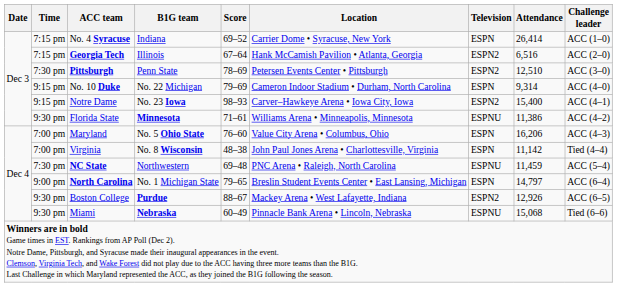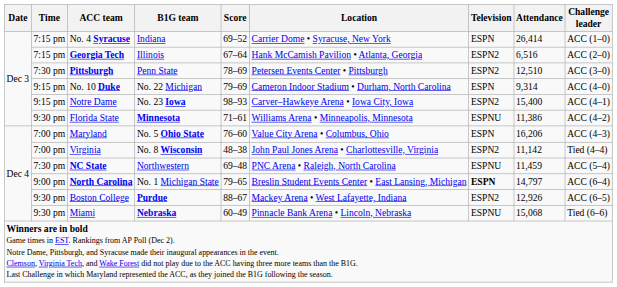 <table class="wikitable" style="font-size: 95%">
 <tr>
 <th>Date</th>
 <th>Time</th>
 <th>ACC team</th>
 <th>B1G team</th>
 <th>Score</th>
 <th>Location</th>
 <th>Television</th>
 <th>Attendance</th>
 <th>Challenge<br>leader</th>
 </tr>
 <tr>
 <td rowspan=6>Dec 3</td>
 <td>7:15 pm</td>
 <td>No. 4 <strong><a href='#'>Syracuse</a></strong></td>
 <td><a href='#'>Indiana</a></td>
 <td>69–52</td>
 <td><a href='#'>Carrier Dome</a> • <a href='#'>Syracuse, New York</a></td>
 <td>ESPN</td>
 <td>26,414</td>
 <td>ACC (1–0)</td>
 </tr>
 <tr>
 <td>7:15 pm</td>
 <td><strong><a href='#'>Georgia Tech</a></strong></td>
 <td><a href='#'>Illinois</a></td>
 <td>67–64</td>
 <td><a href='#'>Hank McCamish Pavilion</a> • <a href='#'>Atlanta, Georgia</a></td>
 <td>ESPN2</td>
 <td>6,516</td>
 <td>ACC (2–0)</td>
 </tr>
 <tr>
 <td>7:30 pm</td>
 <td><strong><a href='#'>Pittsburgh</a></strong></td>
 <td><a href='#'>Penn State</a></td>
 <td>78–69</td>
 <td><a href='#'>Petersen Events Center</a> • <a href='#'>Pittsburgh</a></td>
 <td>ESPN2</td>
 <td>12,510</td>
 <td>ACC (3–0)</td>
 </tr>
 <tr>
 <td>9:15 pm</td>
 <td>No. 10 <strong><a href='#'>Duke</a></strong></td>
 <td>No. 22 <a href='#'>Michigan</a></td>
 <td>79–69</td>
 <td><a href='#'>Cameron Indoor Stadium</a> • <a href='#'>Durham, North Carolina</a></td>
 <td>ESPN</td>
 <td>9,314</td>
 <td>ACC (4–0)</td>
 </tr>
 <tr>
 <td>9:15 pm</td>
 <td><a href='#'>Notre Dame</a></td>
 <td>No. 23 <strong><a href='#'>Iowa</a></strong></td>
 <td>98–93</td>
 <td><a href='#'>Carver–Hawkeye Arena</a> • <a href='#'>Iowa City, Iowa</a></td>
 <td>ESPN2</td>
 <td>15,400</td>
 <td>ACC (4–1)</td>
 </tr>
 <tr>
 <td>9:30 pm</td>
 <td><a href='#'>Florida State</a></td>
 <td><strong><a href='#'>Minnesota</a></strong></td>
 <td>71–61</td>
 <td><a href='#'>Williams Arena</a> • <a href='#'> Minneapolis, Minnesota</a></td>
 <td>ESPNU</td>
 <td>11,386</td>
 <td>ACC (4–2)</td>
 </tr>
 <tr>
 <td rowspan=6>Dec 4</td>
 <td>7:00 pm</td>
 <td><a href='#'>Maryland</a></td>
 <td>No. 5 <strong><a href='#'>Ohio State</a></strong></td>
 <td>76–60</td>
 <td><a href='#'>Value City Arena</a> • <a href='#'>Columbus, Ohio</a></td>
 <td>ESPN</td>
 <td>16,206</td>
 <td>ACC (4–3)</td>
 </tr>
 <tr>
 <td>7:00 pm</td>
 <td><a href='#'>Virginia</a></td>
 <td>No. 8 <strong><a href='#'>Wisconsin</a></strong></td>
 <td>48–38</td>
 <td><a href='#'>John Paul Jones Arena</a> • <a href='#'>Charlottesville, Virginia</a></td>
-<td>ESPN</td>
+<td>ESPN2</td>
 <td>11,142</td>
 <td>Tied (4–4)</td>
 </tr>
 <tr>
 <td>7:30 pm</td>
 <td><strong><a href='#'>NC State</a></strong></td>
 <td><a href='#'>Northwestern</a></td>
 <td>69–48</td>
 <td><a href='#'>PNC Arena</a> • <a href='#'>Raleigh, North Carolina</a></td>
 <td>ESPNU</td>
 <td>11,459</td>
 <td>ACC (5–4)</td>
 </tr>
 <tr>
 <td>9:00 pm</td>
 <td><strong><a href='#'>North Carolina</a></strong></td>
 <td>No. 1 <a href='#'>Michigan State</a></td>
 <td>79–65</td>
 <td><a href='#'>Breslin Student Events Center</a> • <a href='#'>East Lansing, Michigan</a></td>
-<td>ESPN</td>
+<td><strong>ESPN</strong></td>
 <td>14,797</td>
 <td>ACC (6–4)</td>
 </tr>
 <tr ->
 <td>9:30 pm</td>
 <td><a href='#'>Boston College</a></td>
 <td><strong><a href='#'>Purdue</a></strong></td>
 <td>88–67</td>
 <td><a href='#'>Mackey Arena</a> • <a href='#'>West Lafayette, Indiana</a></td>
 <td>ESPN2</td>
 <td>12,926</td>
 <td>ACC (6–5)</td>
 </tr>
 <tr>
 <td>9:30 pm</td>
 <td><a href='#'>Miami</a></td>
 <td><strong><a href='#'>Nebraska</a></strong></td>
 <td>60–49</td>
 <td><a href='#'>Pinnacle Bank Arena</a> • <a href='#'>Lincoln, Nebraska</a></td>
 <td>ESPNU</td>
 <td>15,068</td>
 <td>Tied (6–6)</td>
 </tr>
 <tr>
 <td colspan=9><strong>Winners are in bold</strong><br><small>Game times in <a href='#'>EST</a>. Rankings from AP Poll (Dec 2).<br>Notre Dame, Pittsburgh, and Syracuse made their inaugural appearances in the event.<br><a href='#'>Clemson</a>, <a href='#'>Virginia Tech</a>, and <a href='#'>Wake Forest</a> did not play due to the ACC having three more teams than the B1G.<br>Last Challenge in which Maryland represented the ACC, as they joined the B1G following the season.</small></td>
 </tr>
 </table>
